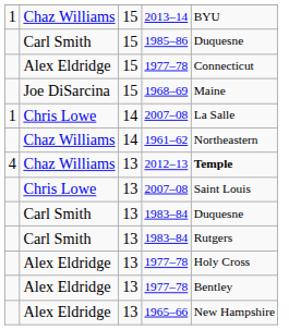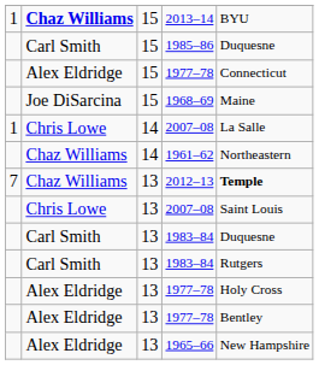 <table class="wikitable">
 <tr>
 </tr>
 <tr>
 <td>1</td>
-<td><a href='#'>Chaz Williams</a></td>
+<td><strong><a href='#'>Chaz Williams</a></strong></td>
 <td>15</td>
 <td style="font-size:80%;"><a href='#'>2013–14</a></td>
 <td style="font-size:80%;">BYU</td>
 </tr>
 <tr>
 <td></td>
 <td>Carl Smith</td>
 <td>15</td>
 <td style="font-size:80%;"><a href='#'>1985–86</a></td>
 <td style="font-size:80%;">Duquesne</td>
 </tr>
 <tr>
 <td></td>
 <td>Alex Eldridge</td>
 <td>15</td>
 <td style="font-size:80%;"><a href='#'>1977–78</a></td>
 <td style="font-size:80%;">Connecticut</td>
 </tr>
 <tr>
 <td></td>
 <td>Joe DiSarcina</td>
 <td>15</td>
 <td style="font-size:80%;"><a href='#'>1968–69</a></td>
 <td style="font-size:80%;">Maine</td>
 </tr>
 <tr>
 <td>1</td>
 <td><a href='#'>Chris Lowe</a></td>
 <td>14</td>
 <td style="font-size:80%;"><a href='#'>2007–08</a></td>
 <td style="font-size:80%;">La Salle</td>
 </tr>
 <tr>
 <td></td>
 <td><a href='#'>Chaz Williams</a></td>
 <td>14</td>
 <td style="font-size:80%;"><a href='#'>1961–62</a></td>
 <td style="font-size:80%;">Northeastern</td>
 </tr>
 <tr>
-<td>4</td>
+<td>7</td>
 <td><a href='#'>Chaz Williams</a></td>
 <td>13</td>
 <td style="font-size:80%;"><a href='#'>2012–13</a></td>
 <td style="font-size:80%;"><strong>Temple</strong></td>
 </tr>
 <tr>
 <td></td>
 <td><a href='#'>Chris Lowe</a></td>
 <td>13</td>
 <td style="font-size:80%;"><a href='#'>2007–08</a></td>
 <td style="font-size:80%;">Saint Louis</td>
 </tr>
 <tr>
 <td></td>
 <td>Carl Smith</td>
 <td>13</td>
 <td style="font-size:80%;"><a href='#'>1983–84</a></td>
 <td style="font-size:80%;">Duquesne</td>
 </tr>
 <tr>
 <td></td>
 <td>Carl Smith</td>
 <td>13</td>
 <td style="font-size:80%;"><a href='#'>1983–84</a></td>
 <td style="font-size:80%;">Rutgers</td>
 </tr>
 <tr>
 <td></td>
 <td>Alex Eldridge</td>
 <td>13</td>
 <td style="font-size:80%;"><a href='#'>1977–78</a></td>
 <td style="font-size:80%;">Holy Cross</td>
 </tr>
 <tr>
 <td></td>
 <td>Alex Eldridge</td>
 <td>13</td>
 <td style="font-size:80%;"><a href='#'>1977–78</a></td>
 <td style="font-size:80%;">Bentley</td>
 </tr>
 <tr>
 <td></td>
 <td>Alex Eldridge</td>
 <td>13</td>
 <td style="font-size:80%;"><a href='#'>1965–66</a></td>
 <td style="font-size:80%;">New Hampshire</td>
 </tr>
 </table>
